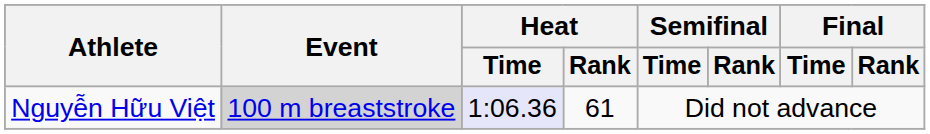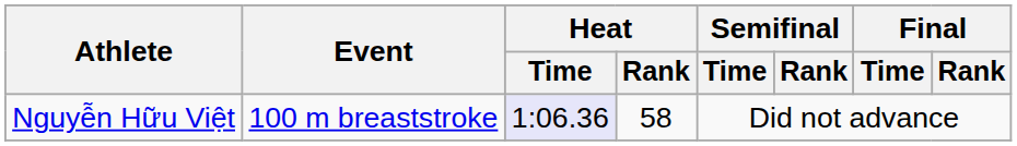 <table class=wikitable style="font-size:90%">
 <tr>
 <th rowspan="2">Athlete</th>
 <th rowspan="2">Event</th>
 <th colspan="2">Heat</th>
 <th colspan="2">Semifinal</th>
 <th colspan="2">Final</th>
 </tr>
 <tr style="font-size:95%">
 <th>Time</th>
 <th>Rank</th>
 <th>Time</th>
 <th>Rank</th>
 <th>Time</th>
 <th>Rank</th>
 </tr>
 <tr align=center>
 <td align=left><a href='#'>Nguyễn Hữu Việt</a></td>
-<td align=left style="background: lightgrey;"><a href='#'>100 m breaststroke</a></td>
+<td align=left><a href='#'>100 m breaststroke</a></td>
 <td style="background: lavender;">1:06.36</td>
-<td>61</td>
+<td>58</td>
 <td colspan=4>Did not advance</td>
 </tr>
 </table>
